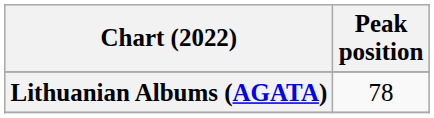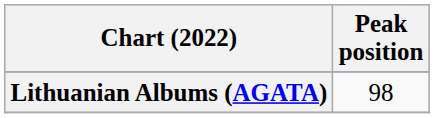 <table class="wikitable sortable plainrowheaders" style="text-align:center">
 <tr>
 <th scope="col">Chart (2022)</th>
 <th scope="col">Peak<br>position</th>
 </tr>
 <tr>
 </tr>
 <tr>
 </tr>
 <tr>
 </tr>
 <tr>
 </tr>
 <tr>
 </tr>
 <tr>
 </tr>
 <tr>
 <th scope="row">Lithuanian Albums (<a href='#'>AGATA</a>)</th>
-<td>78</td>
+<td>98</td>
 </tr>
 <tr>
 </tr>
 <tr>
 </tr>
 <tr>
 </tr>
 <tr>
 </tr>
 <tr>
 </tr>
 <tr>
 </tr>
 <tr>
 </tr>
 <tr>
 </tr>
 </table>
